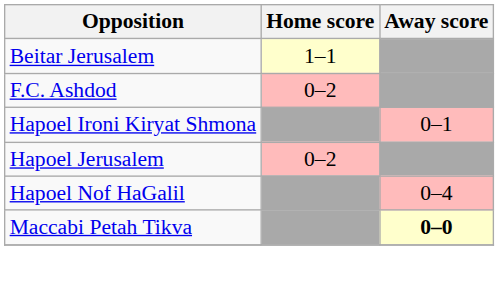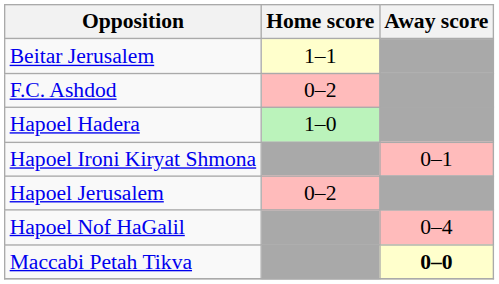 <table class="wikitable" style="text-align: center;">
 <tr>
 <th>Opposition</th>
 <th>Home score</th>
 <th>Away score</th>
 </tr>
 <tr>
 <td align="left"><a href='#'>Beitar Jerusalem</a></td>
 <td bgcolor=#FFFFCC>1–1</td>
 <td bgcolor=darkgrey></td>
 </tr>
 <tr>
 <td align="left"><a href='#'>F.C. Ashdod</a></td>
 <td bgcolor=#FFBBBB>0–2</td>
+<td bgcolor=darkgrey></td>
+</tr>
+<tr>
+<td align="left"><a href='#'>Hapoel Hadera</a></td>
+<td bgcolor=#BBF3BB>1–0</td>
 <td bgcolor=darkgrey></td>
 </tr>
 <tr>
 <td align="left"><a href='#'>Hapoel Ironi Kiryat Shmona</a></td>
 <td bgcolor=darkgrey></td>
 <td bgcolor=#FFBBBB>0–1</td>
 </tr>
 <tr>
 <td align="left"><a href='#'>Hapoel Jerusalem</a></td>
 <td bgcolor=#FFBBBB>0–2</td>
 <td bgcolor=darkgrey></td>
 </tr>
 <tr>
 <td align="left"><a href='#'>Hapoel Nof HaGalil</a></td>
 <td bgcolor=darkgrey></td>
 <td bgcolor=#FFBBBB>0–4</td>
 </tr>
 <tr>
 <td align="left"><a href='#'>Maccabi Petah Tikva</a></td>
 <td bgcolor=darkgrey></td>
 <td bgcolor=#FFFFCC><strong>0–0</strong></td>
 </tr>
 <tr>
 </tr>
 </table>
